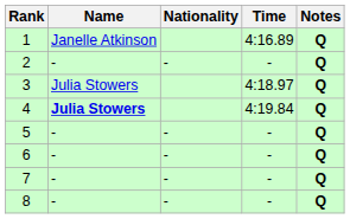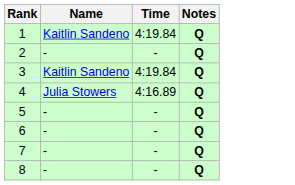 <table class="wikitable sortable" style="text-align:center">
 <tr>
 <th>Rank</th>
 <th>Name</th>
-<th>Nationality</th>
 <th>Time</th>
 <th>Notes</th>
 </tr>
 <tr bgcolor=ccffcc>
 <td>1</td>
-<td align=left><a href='#'>Janelle Atkinson</a></td>
-<td align=left></td>
-<td>4:16.89</td>
+<td align=left><a href='#'>Kaitlin Sandeno</a></td>
+<td>4:19.84</td>
 <td><strong>Q</strong></td>
 </tr>
 <tr bgcolor=ccffcc>
 <td>2</td>
-<td align=left>-</td>
 <td align=left>-</td>
 <td>-</td>
 <td><strong>Q</strong></td>
 </tr>
 <tr bgcolor=ccffcc>
 <td>3</td>
-<td align=left><a href='#'>Julia Stowers</a></td>
-<td align=left></td>
-<td>4:18.97</td>
+<td align=left><a href='#'>Kaitlin Sandeno</a></td>
+<td>4:19.84</td>
 <td><strong>Q</strong></td>
 </tr>
 <tr bgcolor=ccffcc>
 <td>4</td>
-<td align=left><strong><a href='#'>Julia Stowers</a></strong></td>
-<td align=left></td>
-<td>4:19.84</td>
+<td align=left><a href='#'>Julia Stowers</a></td>
+<td>4:16.89</td>
 <td><strong>Q</strong></td>
 </tr>
 <tr bgcolor=ccffcc>
 <td>5</td>
-<td align=left>-</td>
 <td align=left>-</td>
 <td>-</td>
 <td><strong>Q</strong></td>
 </tr>
 <tr bgcolor=ccffcc>
 <td>6</td>
 <td align=left>-</td>
-<td align=left>-</td>
 <td>-</td>
 <td><strong>Q</strong></td>
 </tr>
 <tr bgcolor=ccffcc>
 <td>7</td>
-<td align=left>-</td>
 <td align=left>-</td>
 <td>-</td>
 <td><strong>Q</strong></td>
 </tr>
 <tr bgcolor=ccffcc>
 <td>8</td>
 <td align=left>-</td>
-<td align=left>-</td>
 <td>-</td>
 <td><strong>Q</strong></td>
 </tr>
 </table>
